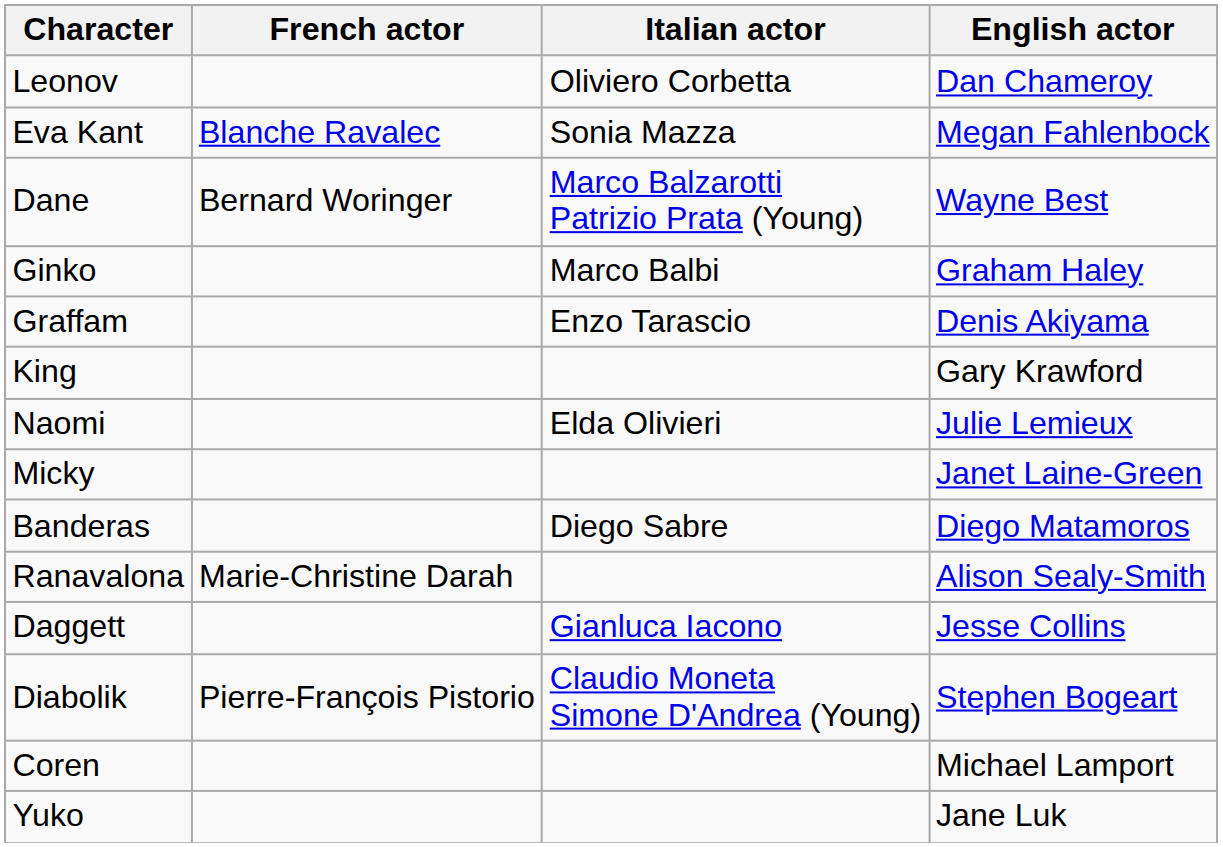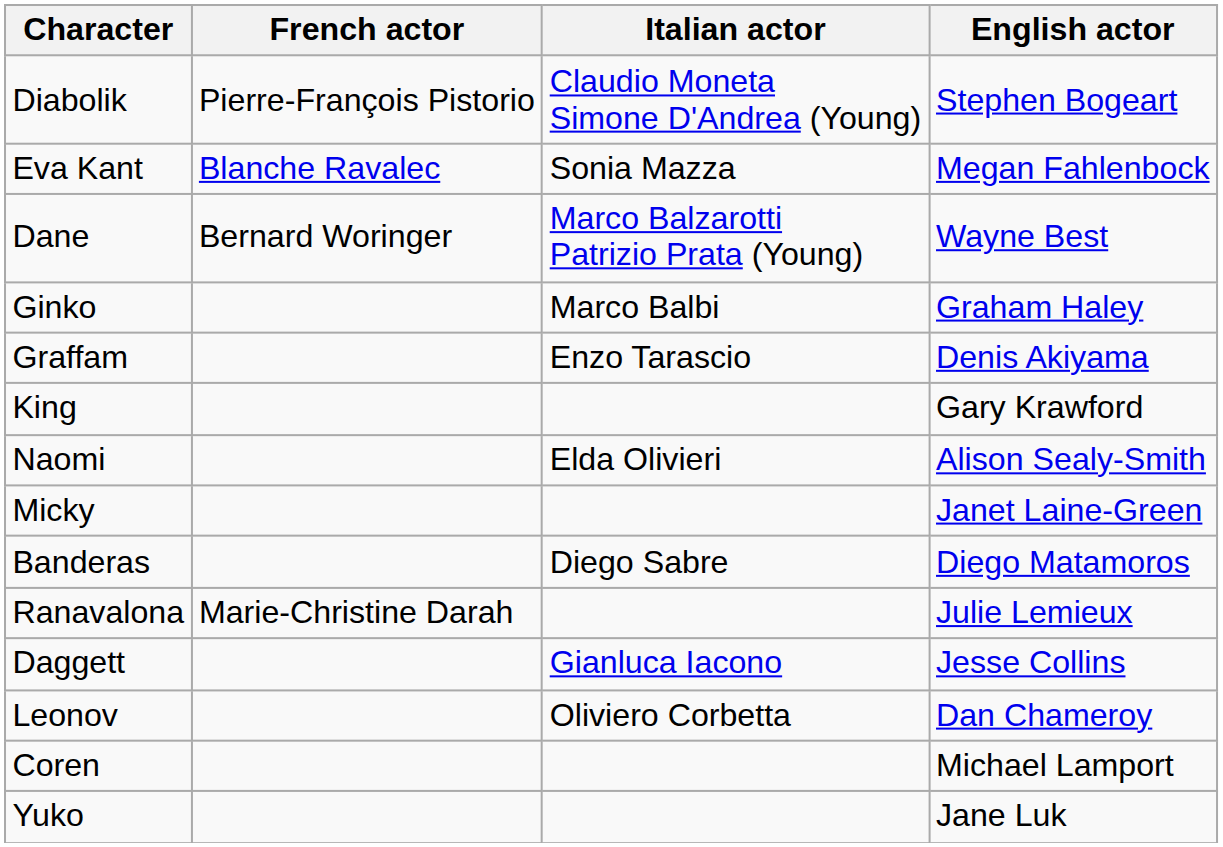 <table class="wikitable">
 <tr>
 <th>Character</th>
 <th>French actor</th>
 <th>Italian actor</th>
 <th>English actor</th>
 </tr>
 <tr>
-<td>Leonov</td>
-<td></td>
-<td>Oliviero Corbetta</td>
-<td><a href='#'>Dan Chameroy</a></td>
+<td>Diabolik</td>
+<td>Pierre-François Pistorio</td>
+<td><a href='#'>Claudio Moneta</a><br><a href='#'>Simone D'Andrea</a> (Young)</td>
+<td><a href='#'>Stephen Bogeart</a></td>
 </tr>
 <tr>
 <td>Eva Kant</td>
 <td><a href='#'>Blanche Ravalec</a></td>
 <td>Sonia Mazza</td>
 <td><a href='#'>Megan Fahlenbock</a></td>
 </tr>
 <tr>
 <td>Dane</td>
 <td>Bernard Woringer</td>
 <td><a href='#'>Marco Balzarotti</a><br><a href='#'>Patrizio Prata</a> (Young)</td>
 <td><a href='#'>Wayne Best</a></td>
 </tr>
 <tr>
 <td>Ginko</td>
 <td></td>
 <td>Marco Balbi</td>
 <td><a href='#'>Graham Haley</a></td>
 </tr>
 <tr>
 <td>Graffam</td>
 <td></td>
 <td>Enzo Tarascio</td>
 <td><a href='#'>Denis Akiyama</a></td>
 </tr>
 <tr>
 <td>King</td>
 <td></td>
 <td></td>
 <td>Gary Krawford</td>
 </tr>
 <tr>
 <td>Naomi</td>
 <td></td>
 <td>Elda Olivieri</td>
-<td><a href='#'>Julie Lemieux</a></td>
+<td><a href='#'>Alison Sealy-Smith</a></td>
 </tr>
 <tr>
 <td>Micky</td>
 <td></td>
 <td></td>
 <td><a href='#'>Janet Laine-Green</a></td>
 </tr>
 <tr>
 <td>Banderas</td>
 <td></td>
 <td>Diego Sabre</td>
 <td><a href='#'>Diego Matamoros</a></td>
 </tr>
 <tr>
 <td>Ranavalona</td>
 <td>Marie-Christine Darah</td>
 <td></td>
-<td><a href='#'>Alison Sealy-Smith</a></td>
+<td><a href='#'>Julie Lemieux</a></td>
 </tr>
 <tr>
 <td>Daggett</td>
 <td></td>
 <td><a href='#'>Gianluca Iacono</a></td>
 <td><a href='#'>Jesse Collins</a></td>
 </tr>
 <tr>
-<td>Diabolik</td>
-<td>Pierre-François Pistorio</td>
-<td><a href='#'>Claudio Moneta</a><br><a href='#'>Simone D'Andrea</a> (Young)</td>
-<td><a href='#'>Stephen Bogeart</a></td>
+<td>Leonov</td>
+<td></td>
+<td>Oliviero Corbetta</td>
+<td><a href='#'>Dan Chameroy</a></td>
 </tr>
 <tr>
 <td>Coren</td>
 <td></td>
 <td></td>
 <td>Michael Lamport</td>
 </tr>
 <tr>
 <td>Yuko</td>
 <td></td>
 <td></td>
 <td>Jane Luk</td>
 </tr>
 </table>
